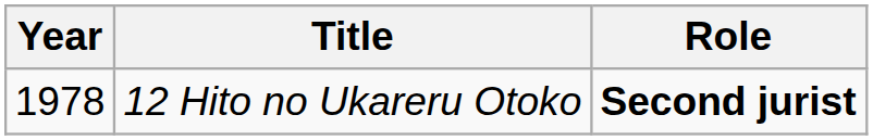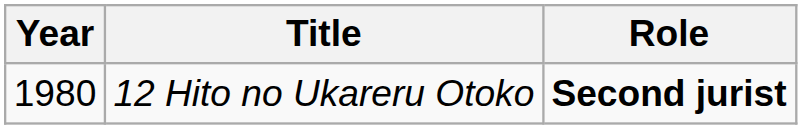 <table class="wikitable">
 <tr>
 <th>Year</th>
 <th>Title</th>
 <th>Role</th>
 </tr>
 <tr>
-<td>1978</td>
+<td>1980</td>
 <td><em>12 Hito no Ukareru Otoko</em></td>
 <td><strong>Second jurist</strong></td>
 </tr>
 </table>
